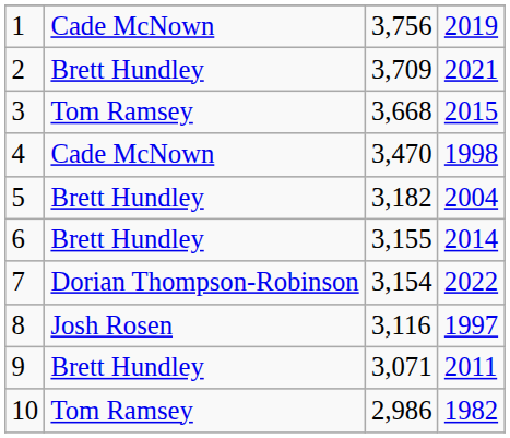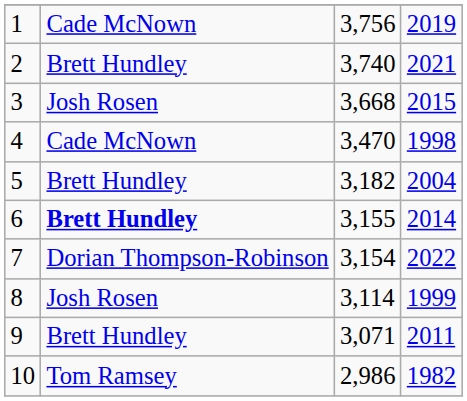 <table class="wikitable">
 <tr>
 </tr>
 <tr>
 <td>1</td>
 <td><a href='#'>Cade McNown</a></td>
 <td>3,756</td>
 <td><a href='#'>2019</a></td>
 </tr>
 <tr>
 <td>2</td>
 <td><a href='#'>Brett Hundley</a></td>
-<td>3,709</td>
+<td>3,740</td>
 <td><a href='#'>2021</a></td>
 </tr>
 <tr>
 <td>3</td>
-<td><a href='#'>Tom Ramsey</a></td>
+<td><a href='#'>Josh Rosen</a></td>
 <td>3,668</td>
 <td><a href='#'>2015</a></td>
 </tr>
 <tr>
 <td>4</td>
 <td><a href='#'>Cade McNown</a></td>
 <td>3,470</td>
 <td><a href='#'>1998</a></td>
 </tr>
 <tr>
 <td>5</td>
 <td><a href='#'>Brett Hundley</a></td>
 <td>3,182</td>
 <td><a href='#'>2004</a></td>
 </tr>
 <tr>
 <td>6</td>
-<td><a href='#'>Brett Hundley</a></td>
+<td><strong><a href='#'>Brett Hundley</a></strong></td>
 <td>3,155</td>
 <td><a href='#'>2014</a></td>
 </tr>
 <tr>
 <td>7</td>
 <td><a href='#'>Dorian Thompson-Robinson</a></td>
 <td>3,154</td>
 <td><a href='#'>2022</a></td>
 </tr>
 <tr>
 <td>8</td>
 <td><a href='#'>Josh Rosen</a></td>
-<td>3,116</td>
-<td><a href='#'>1997</a></td>
+<td>3,114</td>
+<td><a href='#'>1999</a></td>
 </tr>
 <tr>
 <td>9</td>
 <td><a href='#'>Brett Hundley</a></td>
 <td>3,071</td>
 <td><a href='#'>2011</a></td>
 </tr>
 <tr>
 <td>10</td>
 <td><a href='#'>Tom Ramsey</a></td>
 <td>2,986</td>
 <td><a href='#'>1982</a></td>
 </tr>
 </table>
